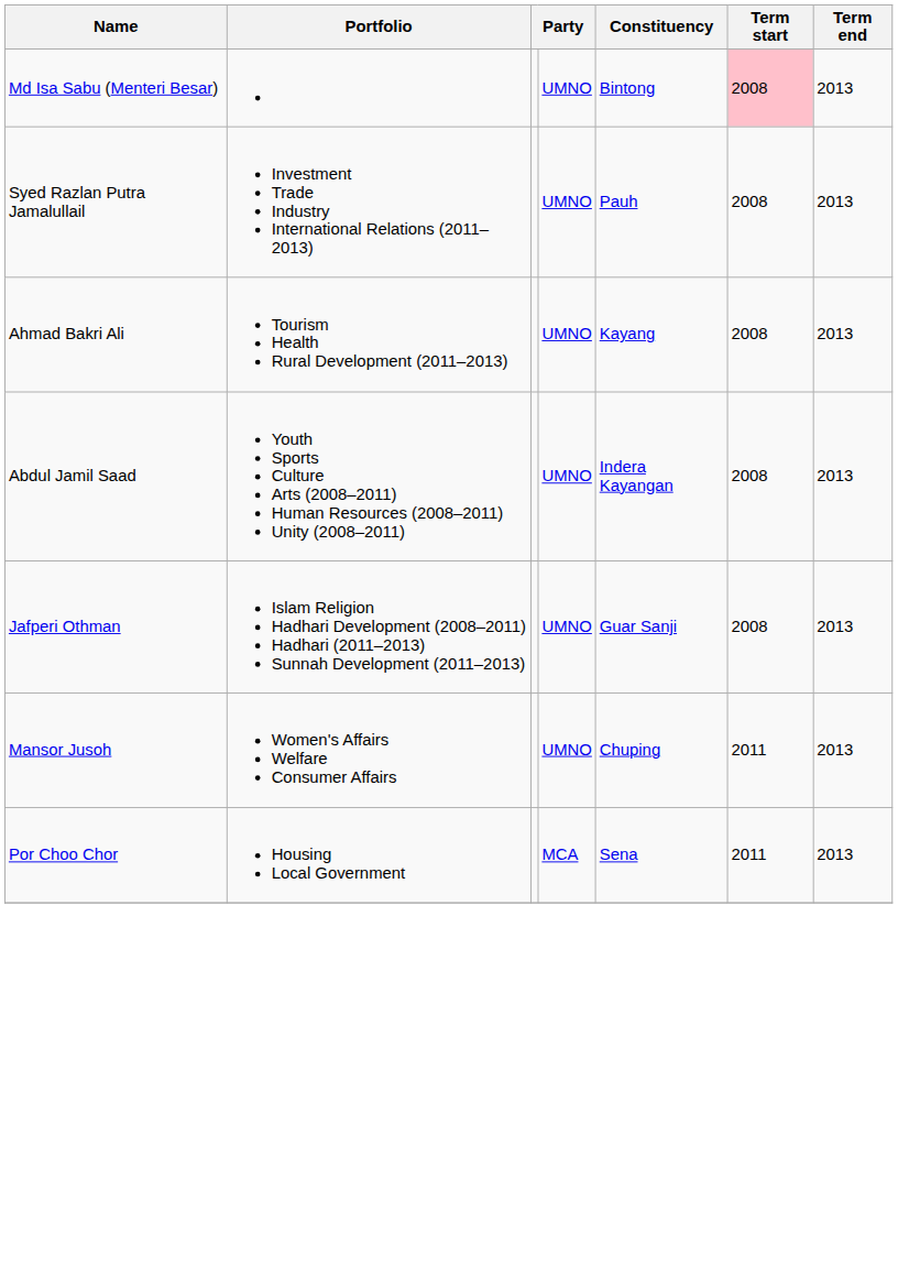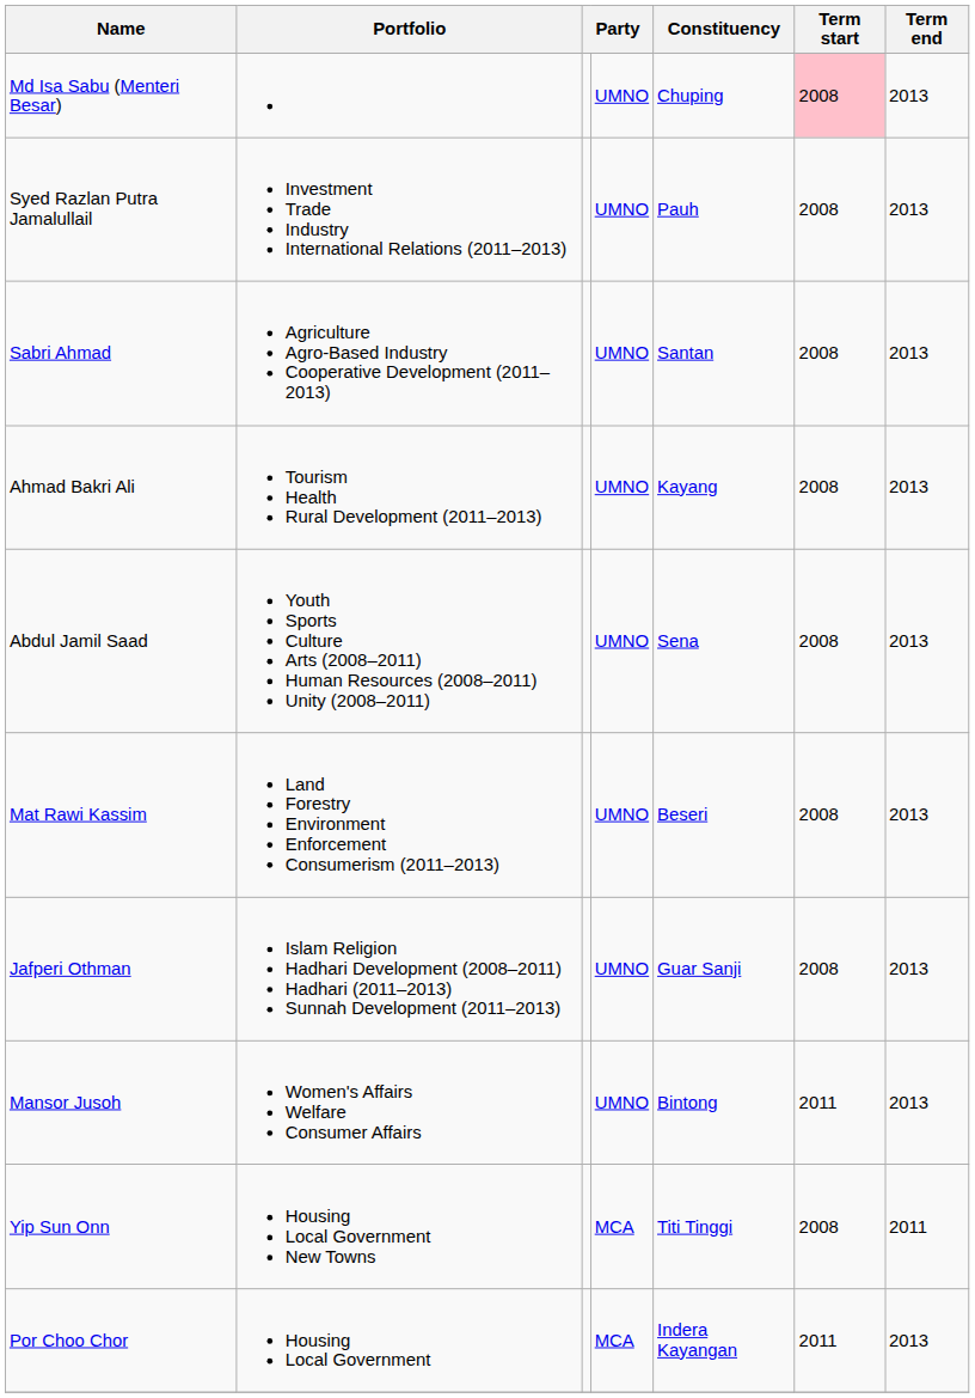 <table class="wikitable">
 <tr>
 <th>Name</th>
 <th>Portfolio</th>
 <th colspan=2>Party</th>
 <th>Constituency</th>
 <th>Term start</th>
 <th>Term end</th>
 </tr>
 <tr>
 <td><a href='#'>Md Isa Sabu</a> (<a href='#'>Menteri Besar</a>)</td>
 <td><br><ul><li></li></ul></td>
 <td bgcolor=></td>
 <td><a href='#'>UMNO</a></td>
-<td><a href='#'>Bintong</a></td>
+<td><a href='#'>Chuping</a></td>
 <td style="background: pink;">2008</td>
 <td>2013</td>
 </tr>
 <tr>
 <td>Syed Razlan Putra Jamalullail</td>
 <td><br><ul><li>Investment</li><li>Trade</li><li>Industry</li><li>International Relations (2011–2013)</li></ul></td>
 <td bgcolor=></td>
 <td><a href='#'>UMNO</a></td>
 <td><a href='#'>Pauh</a></td>
+<td>2008</td>
+<td>2013</td>
+</tr>
+<tr>
+<td><a href='#'>Sabri Ahmad</a></td>
+<td><br><ul><li>Agriculture</li><li>Agro-Based Industry</li><li>Cooperative Development (2011–2013)</li></ul></td>
+<td bgcolor=></td>
+<td><a href='#'>UMNO</a></td>
+<td><a href='#'>Santan</a></td>
 <td>2008</td>
 <td>2013</td>
 </tr>
 <tr>
 <td>Ahmad Bakri Ali</td>
 <td><br><ul><li>Tourism</li><li>Health</li><li>Rural Development (2011–2013)</li></ul></td>
 <td bgcolor=></td>
 <td><a href='#'>UMNO</a></td>
 <td><a href='#'>Kayang</a></td>
 <td>2008</td>
 <td>2013</td>
 </tr>
 <tr>
 <td>Abdul Jamil Saad</td>
 <td><br><ul><li>Youth</li><li>Sports</li><li>Culture</li><li>Arts (2008–2011)</li><li>Human Resources (2008–2011)</li><li>Unity (2008–2011)</li></ul></td>
 <td bgcolor=></td>
 <td><a href='#'>UMNO</a></td>
-<td><a href='#'>Indera Kayangan</a></td>
+<td><a href='#'>Sena</a></td>
+<td>2008</td>
+<td>2013</td>
+</tr>
+<tr>
+<td><a href='#'>Mat Rawi Kassim</a></td>
+<td><br><ul><li>Land</li><li>Forestry</li><li>Environment</li><li>Enforcement</li><li>Consumerism (2011–2013)</li></ul></td>
+<td bgcolor=></td>
+<td><a href='#'>UMNO</a></td>
+<td><a href='#'>Beseri</a></td>
 <td>2008</td>
 <td>2013</td>
 </tr>
 <tr>
 <td><a href='#'>Jafperi Othman</a></td>
 <td><br><ul><li>Islam Religion</li><li>Hadhari Development (2008–2011)</li><li>Hadhari (2011–2013)</li><li>Sunnah Development (2011–2013)</li></ul></td>
 <td bgcolor=></td>
 <td><a href='#'>UMNO</a></td>
 <td><a href='#'>Guar Sanji</a></td>
 <td>2008</td>
 <td>2013</td>
 </tr>
 <tr>
 <td><a href='#'>Mansor Jusoh</a></td>
 <td><br><ul><li>Women's Affairs</li><li>Welfare</li><li>Consumer Affairs</li></ul></td>
 <td bgcolor=></td>
 <td><a href='#'>UMNO</a></td>
-<td><a href='#'>Chuping</a></td>
+<td><a href='#'>Bintong</a></td>
 <td>2011</td>
 <td>2013</td>
+</tr>
+<tr>
+<td><a href='#'>Yip Sun Onn</a></td>
+<td><br><ul><li>Housing</li><li>Local Government</li><li>New Towns</li></ul></td>
+<td bgcolor=></td>
+<td><a href='#'>MCA</a></td>
+<td><a href='#'>Titi Tinggi</a></td>
+<td>2008</td>
+<td>2011</td>
 </tr>
 <tr>
 <td><a href='#'>Por Choo Chor</a></td>
 <td><br><ul><li>Housing</li><li>Local Government</li></ul></td>
 <td bgcolor=></td>
 <td><a href='#'>MCA</a></td>
-<td><a href='#'>Sena</a></td>
+<td><a href='#'>Indera Kayangan</a></td>
 <td>2011</td>
 <td>2013</td>
 </tr>
 <tr>
 </tr>
 </table>
